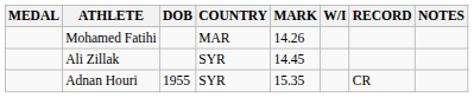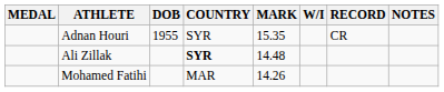 <table class="wikitable">
 <tr>
 <th>MEDAL</th>
 <th>ATHLETE</th>
 <th>DOB</th>
 <th>COUNTRY</th>
 <th>MARK</th>
 <th>W/I</th>
 <th>RECORD</th>
 <th>NOTES</th>
 </tr>
 <tr>
 <td></td>
+<td>Adnan Houri</td>
+<td>1955</td>
+<td>SYR</td>
+<td>15.35</td>
+<td></td>
+<td>CR</td>
+<td></td>
+</tr>
+<tr>
+<td></td>
+<td>Ali Zillak</td>
+<td></td>
+<td><strong>SYR</strong></td>
+<td>14.48</td>
+<td></td>
+<td></td>
+<td></td>
+</tr>
+<tr>
+<td></td>
 <td>Mohamed Fatihi</td>
 <td></td>
 <td>MAR</td>
 <td>14.26</td>
 <td></td>
 <td></td>
 <td></td>
 </tr>
-<tr>
-<td></td>
-<td>Ali Zillak</td>
-<td></td>
-<td>SYR</td>
-<td>14.45</td>
-<td></td>
-<td></td>
-<td></td>
-</tr>
-<tr>
-<td></td>
-<td>Adnan Houri</td>
-<td>1955</td>
-<td>SYR</td>
-<td>15.35</td>
-<td></td>
-<td>CR</td>
-<td></td>
-</tr>
 </table>
